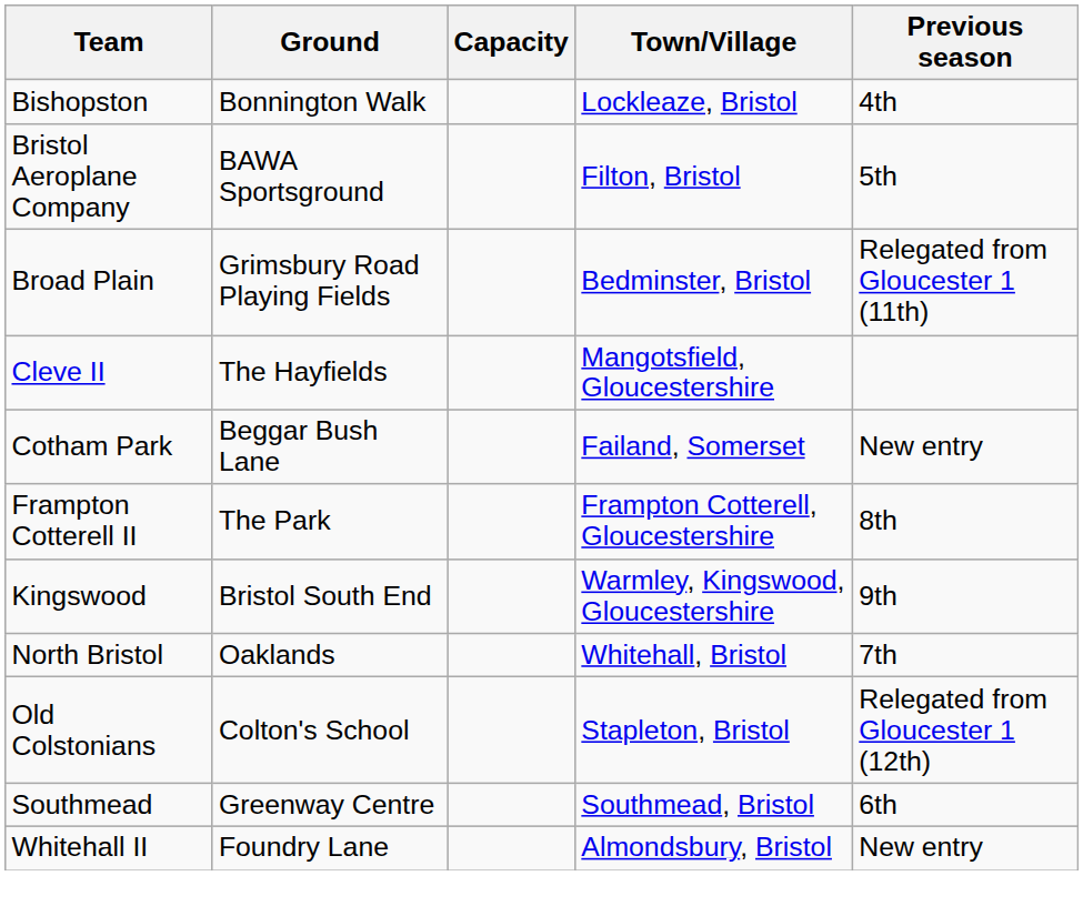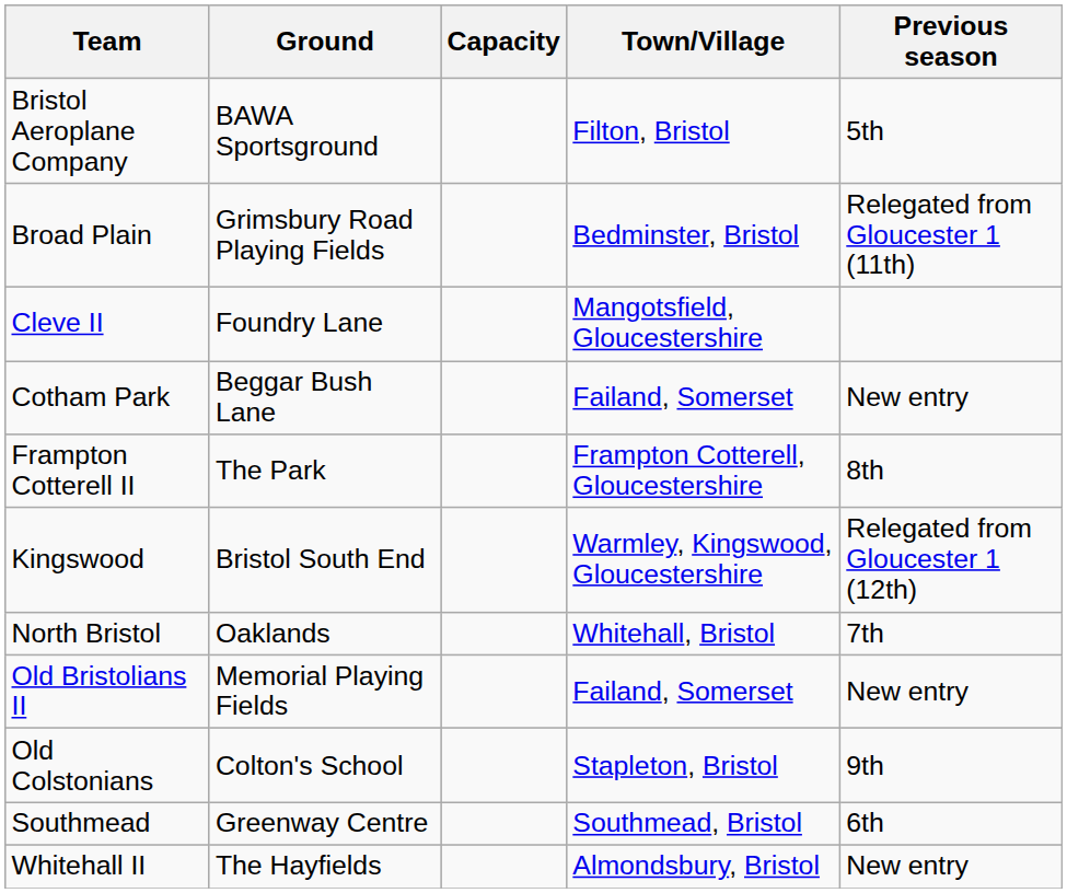 <table class="wikitable sortable" width=100%>
 <tr>
 <th>Team</th>
 <th>Ground</th>
 <th>Capacity</th>
 <th>Town/Village</th>
 <th>Previous season</th>
-</tr>
-<tr>
-<td>Bishopston</td>
-<td>Bonnington Walk</td>
-<td></td>
-<td><a href='#'>Lockleaze</a>, <a href='#'>Bristol</a></td>
-<td>4th</td>
 </tr>
 <tr>
 <td>Bristol Aeroplane Company</td>
 <td>BAWA Sportsground</td>
 <td></td>
 <td><a href='#'>Filton</a>, <a href='#'>Bristol</a></td>
 <td>5th</td>
 </tr>
 <tr>
 <td>Broad Plain</td>
 <td>Grimsbury Road Playing Fields</td>
 <td></td>
 <td><a href='#'>Bedminster</a>, <a href='#'>Bristol</a></td>
 <td>Relegated from <a href='#'>Gloucester 1</a> (11th)</td>
 </tr>
 <tr>
 <td><a href='#'>Cleve II</a></td>
-<td>The Hayfields</td>
+<td>Foundry Lane</td>
 <td></td>
 <td><a href='#'>Mangotsfield</a>, <a href='#'>Gloucestershire</a></td>
 <td></td>
 </tr>
 <tr>
 <td>Cotham Park</td>
 <td>Beggar Bush Lane</td>
 <td></td>
 <td><a href='#'>Failand</a>, <a href='#'>Somerset</a></td>
 <td>New entry</td>
 </tr>
 <tr>
 <td>Frampton Cotterell II</td>
 <td>The Park</td>
 <td></td>
 <td><a href='#'>Frampton Cotterell</a>, <a href='#'>Gloucestershire</a></td>
 <td>8th</td>
 </tr>
 <tr>
 <td>Kingswood</td>
 <td>Bristol South End</td>
 <td></td>
 <td><a href='#'>Warmley</a>, <a href='#'>Kingswood</a>, <a href='#'>Gloucestershire</a></td>
-<td>9th</td>
+<td>Relegated from <a href='#'>Gloucester 1</a> (12th)</td>
 </tr>
 <tr>
 <td>North Bristol</td>
 <td>Oaklands</td>
 <td></td>
 <td><a href='#'>Whitehall</a>, <a href='#'>Bristol</a></td>
 <td>7th</td>
 </tr>
 <tr>
+<td><a href='#'>Old Bristolians II</a></td>
+<td>Memorial Playing Fields</td>
+<td></td>
+<td><a href='#'>Failand</a>, <a href='#'>Somerset</a></td>
+<td>New entry</td>
+</tr>
+<tr>
 <td>Old Colstonians</td>
 <td>Colton's School</td>
 <td></td>
 <td><a href='#'>Stapleton</a>, <a href='#'>Bristol</a></td>
-<td>Relegated from <a href='#'>Gloucester 1</a> (12th)</td>
+<td>9th</td>
 </tr>
 <tr>
 <td>Southmead</td>
 <td>Greenway Centre</td>
 <td></td>
 <td><a href='#'>Southmead</a>, <a href='#'>Bristol</a></td>
 <td>6th</td>
 </tr>
 <tr>
 <td>Whitehall II</td>
-<td>Foundry Lane</td>
+<td>The Hayfields</td>
 <td></td>
 <td><a href='#'>Almondsbury</a>, <a href='#'>Bristol</a></td>
 <td>New entry</td>
 </tr>
 <tr>
 </tr>
 </table>
